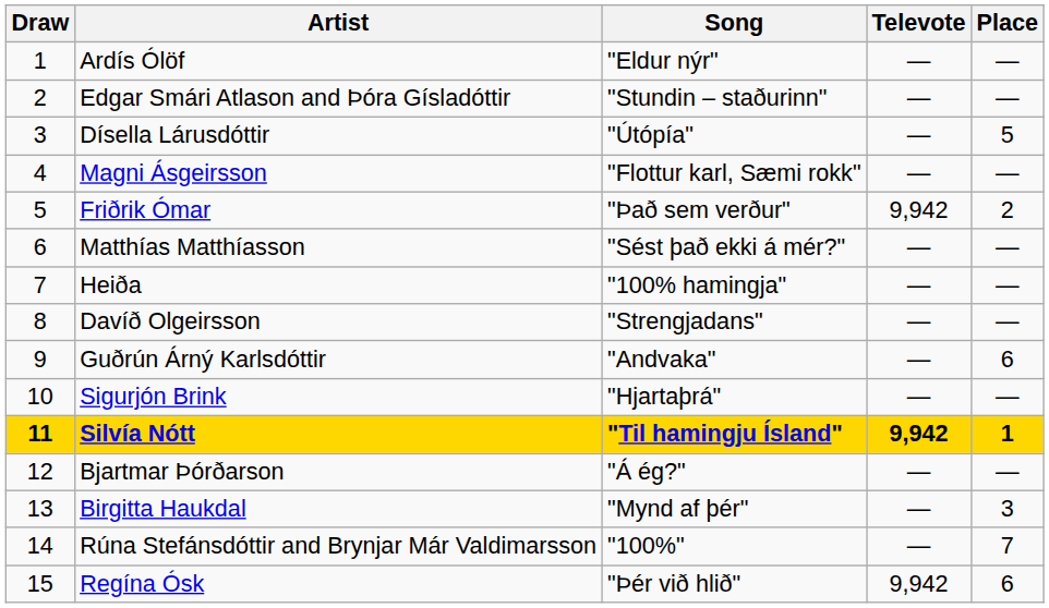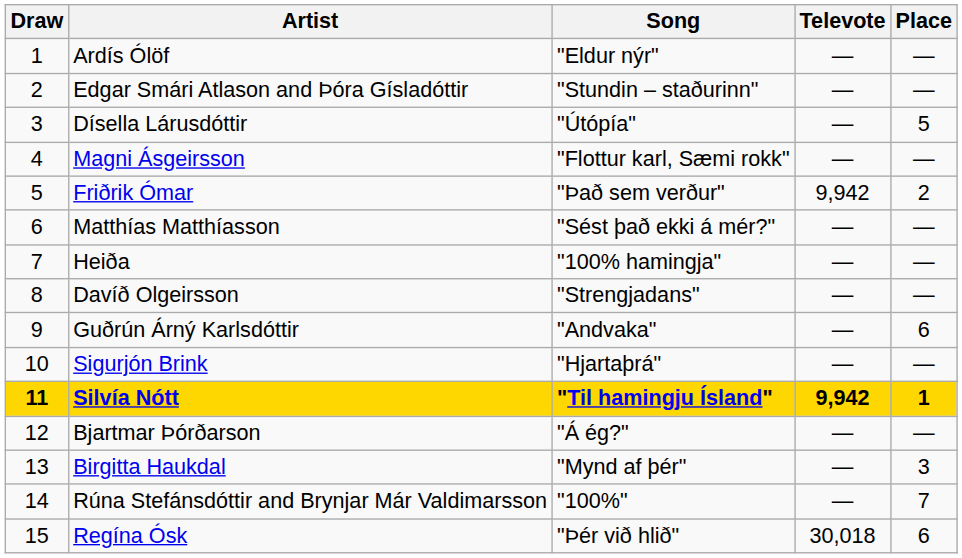 <table class="sortable wikitable" style="margin: 1em auto 1em auto; text-align:center">
 <tr>
 <th>Draw</th>
 <th>Artist</th>
 <th>Song</th>
 <th>Televote</th>
 <th>Place</th>
 </tr>
 <tr>
 <td>1</td>
 <td align="left">Ardís Ólöf</td>
 <td align="left">"Eldur nýr"</td>
 <td data-sort-value="0">—</td>
 <td data-sort-value="15">—</td>
 </tr>
 <tr>
 <td>2</td>
 <td align="left">Edgar Smári Atlason and Þóra Gísladóttir</td>
 <td align="left">"Stundin – staðurinn"</td>
 <td data-sort-value="0">—</td>
 <td data-sort-value="15">—</td>
 </tr>
 <tr>
 <td>3</td>
 <td align="left">Dísella Lárusdóttir</td>
 <td align="left">"Útópía"</td>
 <td data-sort-value="3">—</td>
 <td>5</td>
 </tr>
 <tr>
 <td>4</td>
 <td align="left"><a href='#'>Magni Ásgeirsson</a></td>
 <td align="left">"Flottur karl, Sæmi rokk"</td>
 <td data-sort-value="0">—</td>
 <td data-sort-value="15">—</td>
 </tr>
 <tr>
 <td>5</td>
 <td align="left"><a href='#'>Friðrik Ómar</a></td>
 <td align="left">"Það sem verður"</td>
 <td>9,942</td>
 <td>2</td>
 </tr>
 <tr>
 <td>6</td>
 <td align="left">Matthías Matthíasson</td>
 <td align="left">"Sést það ekki á mér?"</td>
 <td data-sort-value="0">—</td>
 <td data-sort-value="15">—</td>
 </tr>
 <tr>
 <td>7</td>
 <td align="left">Heiða</td>
 <td align="left">"100% hamingja"</td>
 <td data-sort-value="0">—</td>
 <td data-sort-value="15">—</td>
 </tr>
 <tr>
 <td>8</td>
 <td align="left">Davíð Olgeirsson</td>
 <td align="left">"Strengjadans"</td>
 <td data-sort-value="0">—</td>
 <td data-sort-value="15">—</td>
 </tr>
 <tr>
 <td>9</td>
 <td align="left">Guðrún Árný Karlsdóttir</td>
 <td align="left">"Andvaka"</td>
 <td data-sort-value="2">—</td>
 <td>6</td>
 </tr>
 <tr>
 <td>10</td>
 <td align="left"><a href='#'>Sigurjón Brink</a></td>
 <td align="left">"Hjartaþrá"</td>
 <td data-sort-value="0">—</td>
 <td data-sort-value="15">—</td>
 </tr>
 <tr style="font-weight:bold; background:gold;">
 <td>11</td>
 <td align="left"><a href='#'>Silvía Nótt</a></td>
 <td align="left">"<a href='#'>Til hamingju Ísland</a>"</td>
 <td>9,942</td>
 <td>1</td>
 </tr>
 <tr>
 <td>12</td>
 <td align="left">Bjartmar Þórðarson</td>
 <td align="left">"Á ég?"</td>
 <td data-sort-value="0">—</td>
 <td data-sort-value="15">—</td>
 </tr>
 <tr>
 <td>13</td>
 <td align="left"><a href='#'>Birgitta Haukdal</a></td>
 <td align="left">"Mynd af þér"</td>
 <td data-sort-value="4">—</td>
 <td>3</td>
 </tr>
 <tr>
 <td>14</td>
 <td align="left">Rúna Stefánsdóttir and Brynjar Már Valdimarsson</td>
 <td align="left">"100%"</td>
 <td data-sort-value="1">—</td>
 <td>7</td>
 </tr>
 <tr>
 <td>15</td>
 <td align="left"><a href='#'>Regína Ósk</a></td>
 <td align="left">"Þér við hlið"</td>
-<td>9,942</td>
+<td>30,018</td>
 <td>6</td>
 </tr>
 </table>
